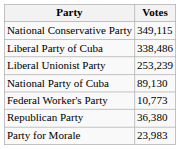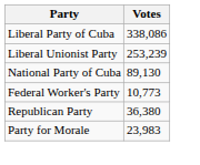 <table class="wikitable sortable">
 <tr>
 <th>Party</th>
 <th>Votes</th>
 </tr>
 <tr>
-<td>National Conservative Party</td>
-<td>349,115</td>
-</tr>
-<tr>
 <td>Liberal Party of Cuba</td>
-<td>338,486</td>
+<td>338,086</td>
 </tr>
 <tr>
 <td>Liberal Unionist Party</td>
 <td>253,239</td>
 </tr>
 <tr>
 <td>National Party of Cuba</td>
 <td>89,130</td>
 </tr>
 <tr>
 <td>Federal Worker's Party</td>
 <td>10,773</td>
 </tr>
 <tr>
 <td>Republican Party</td>
 <td>36,380</td>
 </tr>
 <tr>
 <td>Party for Morale</td>
 <td>23,983</td>
 </tr>
 </table>
